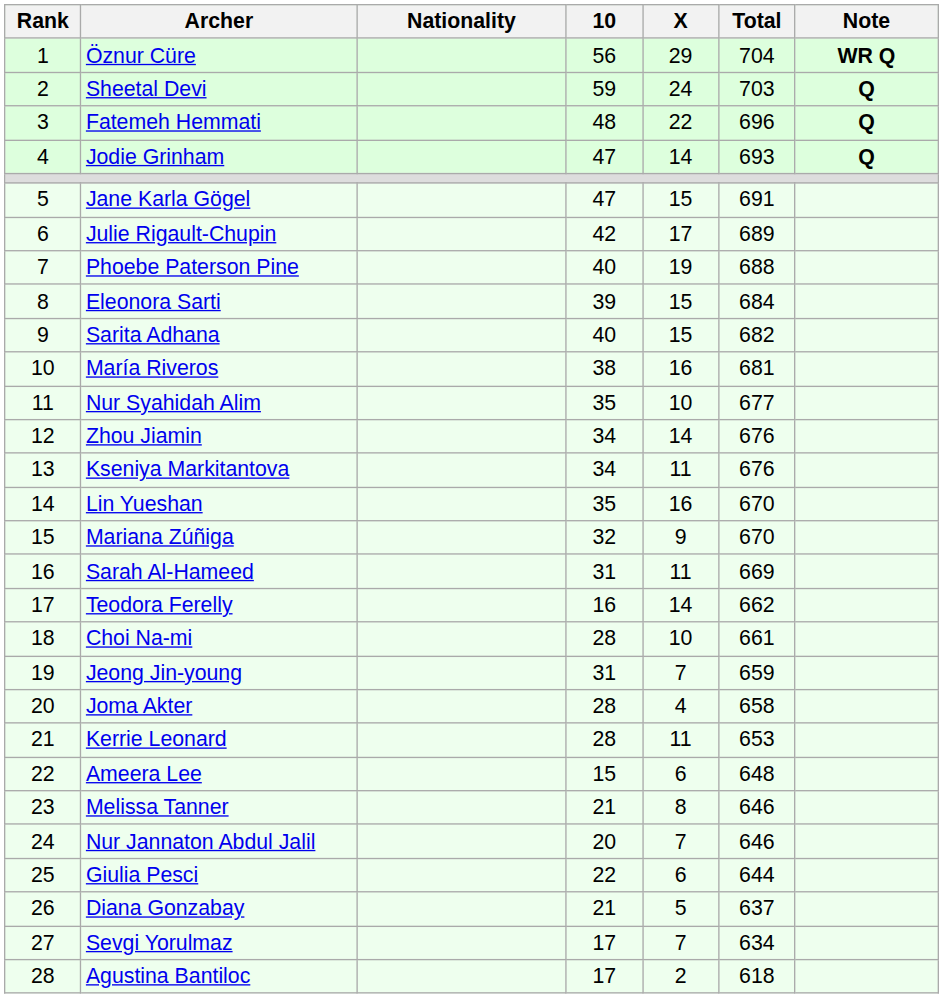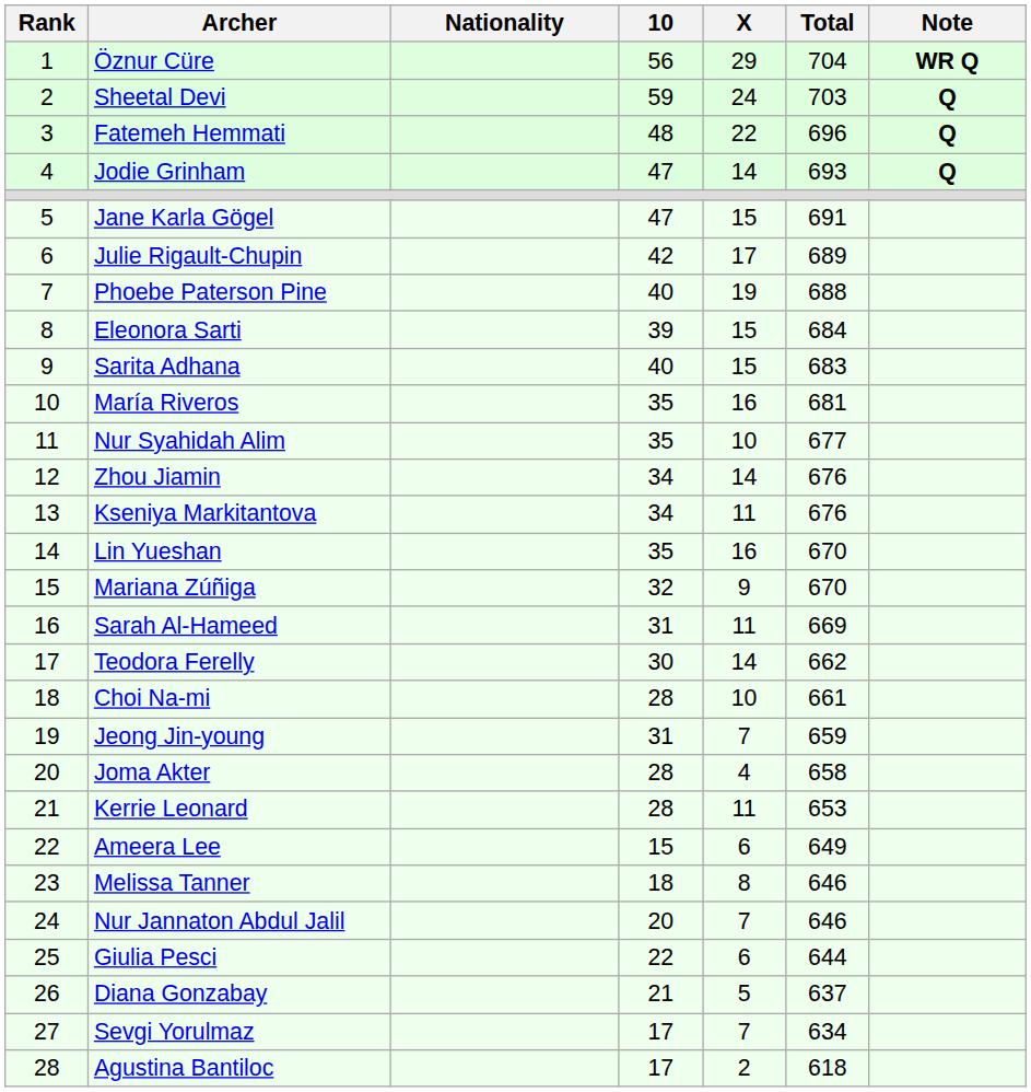 <table class="wikitable sortable" style="text-align:center;background-color:#eeffee">
 <tr>
 <th width="50">Rank</th>
 <th width="200">Archer</th>
 <th width="150">Nationality</th>
 <th width="50">10</th>
 <th width="50">X</th>
 <th width="50">Total</th>
 <th width="100">Note</th>
 </tr>
 <tr bgcolor=ddffdd>
 <td>1</td>
 <td align="left"><a href='#'>Öznur Cüre</a></td>
 <td align="left"></td>
 <td>56</td>
 <td>29</td>
 <td>704</td>
 <td><strong>WR Q</strong></td>
 </tr>
 <tr bgcolor=ddffdd>
 <td>2</td>
 <td align="left"><a href='#'>Sheetal Devi</a></td>
 <td align="left"></td>
 <td>59</td>
 <td>24</td>
 <td>703</td>
 <td><strong>Q</strong></td>
 </tr>
 <tr bgcolor=ddffdd>
 <td>3</td>
 <td align="left"><a href='#'>Fatemeh Hemmati</a></td>
 <td align="left"></td>
 <td>48</td>
 <td>22</td>
 <td>696</td>
 <td><strong>Q</strong></td>
 </tr>
 <tr bgcolor=ddffdd>
 <td>4</td>
 <td align="left"><a href='#'>Jodie Grinham</a></td>
 <td align="left"></td>
 <td>47</td>
 <td>14</td>
 <td>693</td>
 <td><strong>Q</strong></td>
 </tr>
 <tr>
 <td colspan="7" bgcolor=dddddd></td>
 </tr>
 <tr>
 <td>5</td>
 <td align="left"><a href='#'>Jane Karla Gögel</a></td>
 <td align="left"></td>
 <td>47</td>
 <td>15</td>
 <td>691</td>
 <td></td>
 </tr>
 <tr>
 <td>6</td>
 <td align="left"><a href='#'>Julie Rigault-Chupin</a></td>
 <td align="left"></td>
 <td>42</td>
 <td>17</td>
 <td>689</td>
 <td></td>
 </tr>
 <tr>
 <td>7</td>
 <td align="left"><a href='#'>Phoebe Paterson Pine</a></td>
 <td align="left"></td>
 <td>40</td>
 <td>19</td>
 <td>688</td>
 <td></td>
 </tr>
 <tr>
 <td>8</td>
 <td align="left"><a href='#'>Eleonora Sarti</a></td>
 <td align="left"></td>
 <td>39</td>
 <td>15</td>
 <td>684</td>
 <td></td>
 </tr>
 <tr>
 <td>9</td>
 <td align="left"><a href='#'>Sarita Adhana</a></td>
 <td align="left"></td>
 <td>40</td>
 <td>15</td>
-<td>682</td>
+<td>683</td>
 <td></td>
 </tr>
 <tr>
 <td>10</td>
 <td align="left"><a href='#'>María Riveros</a></td>
 <td align="left"></td>
-<td>38</td>
+<td>35</td>
 <td>16</td>
 <td>681</td>
 <td></td>
 </tr>
 <tr>
 <td>11</td>
 <td align="left"><a href='#'>Nur Syahidah Alim</a></td>
 <td align="left"></td>
 <td>35</td>
 <td>10</td>
 <td>677</td>
 <td></td>
 </tr>
 <tr>
 <td>12</td>
 <td align="left"><a href='#'>Zhou Jiamin</a></td>
 <td align="left"></td>
 <td>34</td>
 <td>14</td>
 <td>676</td>
 <td></td>
 </tr>
 <tr>
 <td>13</td>
 <td align="left"><a href='#'>Kseniya Markitantova</a></td>
 <td align="left"></td>
 <td>34</td>
 <td>11</td>
 <td>676</td>
 <td></td>
 </tr>
 <tr>
 <td>14</td>
 <td align="left"><a href='#'>Lin Yueshan</a></td>
 <td align="left"></td>
 <td>35</td>
 <td>16</td>
 <td>670</td>
 <td></td>
 </tr>
 <tr>
 <td>15</td>
 <td align="left"><a href='#'>Mariana Zúñiga</a></td>
 <td align="left"></td>
 <td>32</td>
 <td>9</td>
 <td>670</td>
 <td></td>
 </tr>
 <tr>
 <td>16</td>
 <td align="left"><a href='#'>Sarah Al-Hameed</a></td>
 <td align="left"></td>
 <td>31</td>
 <td>11</td>
 <td>669</td>
 <td></td>
 </tr>
 <tr>
 <td>17</td>
 <td align="left"><a href='#'>Teodora Ferelly</a></td>
 <td align="left"></td>
-<td>16</td>
+<td>30</td>
 <td>14</td>
 <td>662</td>
 <td></td>
 </tr>
 <tr>
 <td>18</td>
 <td align="left"><a href='#'>Choi Na-mi</a></td>
 <td align="left"></td>
 <td>28</td>
 <td>10</td>
 <td>661</td>
 <td></td>
 </tr>
 <tr>
 <td>19</td>
 <td align="left"><a href='#'>Jeong Jin-young</a></td>
 <td align="left"></td>
 <td>31</td>
 <td>7</td>
 <td>659</td>
 <td></td>
 </tr>
 <tr>
 <td>20</td>
 <td align="left"><a href='#'>Joma Akter</a></td>
 <td align="left"></td>
 <td>28</td>
 <td>4</td>
 <td>658</td>
 <td></td>
 </tr>
 <tr>
 <td>21</td>
 <td align="left"><a href='#'>Kerrie Leonard</a></td>
 <td align="left"></td>
 <td>28</td>
 <td>11</td>
 <td>653</td>
 <td></td>
 </tr>
 <tr>
 <td>22</td>
 <td align="left"><a href='#'>Ameera Lee</a></td>
 <td align="left"></td>
 <td>15</td>
 <td>6</td>
-<td>648</td>
+<td>649</td>
 <td></td>
 </tr>
 <tr>
 <td>23</td>
 <td align="left"><a href='#'>Melissa Tanner</a></td>
 <td align="left"></td>
-<td>21</td>
+<td>18</td>
 <td>8</td>
 <td>646</td>
 <td></td>
 </tr>
 <tr>
 <td>24</td>
 <td align="left"><a href='#'>Nur Jannaton Abdul Jalil</a></td>
 <td align="left"></td>
 <td>20</td>
 <td>7</td>
 <td>646</td>
 <td></td>
 </tr>
 <tr>
 <td>25</td>
 <td align="left"><a href='#'>Giulia Pesci</a></td>
 <td align="left"></td>
 <td>22</td>
 <td>6</td>
 <td>644</td>
 <td></td>
 </tr>
 <tr>
 <td>26</td>
 <td align="left"><a href='#'>Diana Gonzabay</a></td>
 <td align="left"></td>
 <td>21</td>
 <td>5</td>
 <td>637</td>
 <td></td>
 </tr>
 <tr>
 <td>27</td>
 <td align="left"><a href='#'>Sevgi Yorulmaz</a></td>
 <td align="left"></td>
 <td>17</td>
 <td>7</td>
 <td>634</td>
 <td></td>
 </tr>
 <tr>
 <td>28</td>
 <td align="left"><a href='#'>Agustina Bantiloc</a></td>
 <td align="left"></td>
 <td>17</td>
 <td>2</td>
 <td>618</td>
 <td></td>
 </tr>
 </table>
